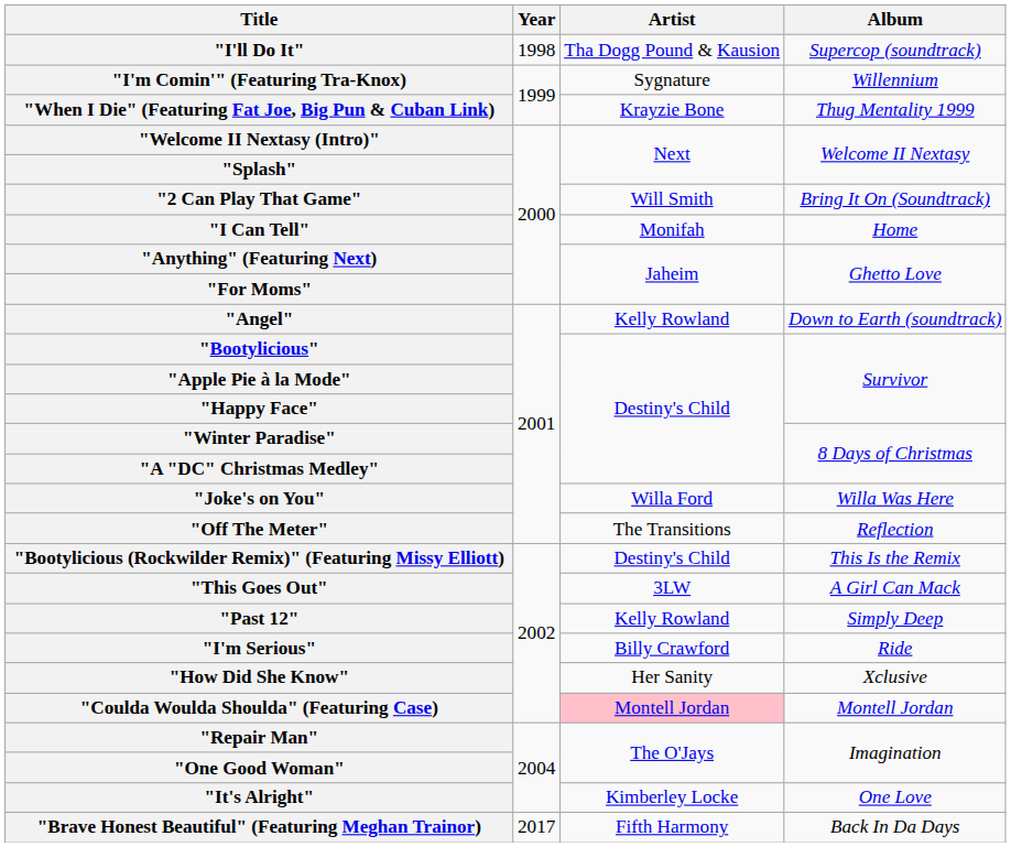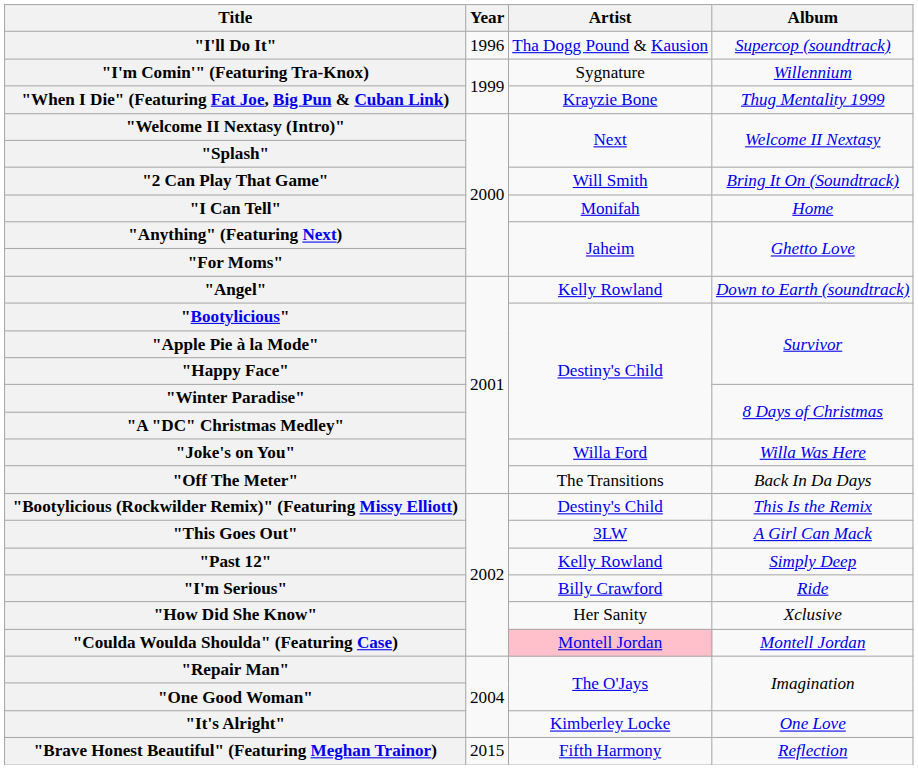 <table class="wikitable plainrowheaders" style="text-align:center;">
 <tr>
 <th scope="col" style="width:26.5em;">Title</th>
 <th scope="col">Year</th>
 <th scope="col">Artist</th>
 <th scope="col">Album</th>
 </tr>
 <tr>
 <th scope="row">"I'll Do It"</th>
-<td>1998</td>
+<td>1996</td>
 <td><a href='#'>Tha Dogg Pound</a> & <a href='#'>Kausion</a></td>
 <td><em><a href='#'>Supercop (soundtrack)</a></em></td>
 </tr>
 <tr>
 <th scope="row">"I'm Comin'" (Featuring Tra-Knox)</th>
 <td rowspan="2">1999</td>
 <td>Sygnature</td>
 <td><em><a href='#'>Willennium</a></em></td>
 </tr>
 <tr>
 <th scope="row">"When I Die" (Featuring <a href='#'>Fat Joe</a>, <a href='#'>Big Pun</a> & <a href='#'>Cuban Link</a>)</th>
 <td><a href='#'>Krayzie Bone</a></td>
 <td><em><a href='#'>Thug Mentality 1999</a></em></td>
 </tr>
 <tr>
 <th scope="row">"Welcome II Nextasy (Intro)"</th>
 <td rowspan="6">2000</td>
 <td rowspan="2"><a href='#'>Next</a></td>
 <td rowspan="2"><em><a href='#'>Welcome II Nextasy</a></em></td>
 </tr>
 <tr>
 <th scope="row">"Splash"</th>
 </tr>
 <tr>
 <th scope="row">"2 Can Play That Game"</th>
 <td><a href='#'>Will Smith</a></td>
 <td><em><a href='#'>Bring It On (Soundtrack)</a></em></td>
 </tr>
 <tr>
 <th scope="row">"I Can Tell"</th>
 <td><a href='#'>Monifah</a></td>
 <td><em><a href='#'>Home</a></em></td>
 </tr>
 <tr>
 <th scope="row">"Anything" (Featuring <a href='#'>Next</a>)</th>
 <td rowspan="2"><a href='#'>Jaheim</a></td>
 <td rowspan="2"><em><a href='#'>Ghetto Love</a></em></td>
 </tr>
 <tr>
 <th scope="row">"For Moms"</th>
 </tr>
 <tr>
 <th scope="row">"Angel"</th>
 <td rowspan="8">2001</td>
 <td><a href='#'>Kelly Rowland</a></td>
 <td><em><a href='#'>Down to Earth (soundtrack)</a></em></td>
 </tr>
 <tr>
 <th scope="row">"<a href='#'>Bootylicious</a>"</th>
 <td rowspan="5"><a href='#'>Destiny's Child</a></td>
 <td rowspan="3"><em><a href='#'>Survivor</a></em></td>
 </tr>
 <tr>
 <th scope="row">"Apple Pie à la Mode"</th>
 </tr>
 <tr>
 <th scope="row">"Happy Face"</th>
 </tr>
 <tr>
 <th scope="row">"Winter Paradise"</th>
 <td rowspan="2"><em><a href='#'>8 Days of Christmas</a></em></td>
 </tr>
 <tr>
 <th scope="row">"A "DC" Christmas Medley"</th>
 </tr>
 <tr>
 <th scope="row">"Joke's on You"</th>
 <td><a href='#'>Willa Ford</a></td>
 <td><em><a href='#'>Willa Was Here</a></em></td>
 </tr>
 <tr>
 <th scope="row">"Off The Meter"</th>
 <td>The Transitions</td>
-<td><em><a href='#'>Reflection</a></em></td>
+<td><em>Back In Da Days</em></td>
 </tr>
 <tr>
 <th scope="row">"Bootylicious (Rockwilder Remix)" (Featuring <a href='#'>Missy Elliott</a>)</th>
 <td rowspan="6">2002</td>
 <td><a href='#'>Destiny's Child</a></td>
 <td><em><a href='#'>This Is the Remix</a></em></td>
 </tr>
 <tr>
 <th scope="row">"This Goes Out"</th>
 <td><a href='#'>3LW</a></td>
 <td><em><a href='#'>A Girl Can Mack</a></em></td>
 </tr>
 <tr>
 <th scope="row">"Past 12"</th>
 <td><a href='#'>Kelly Rowland</a></td>
 <td><em><a href='#'>Simply Deep</a></em></td>
 </tr>
 <tr>
 <th scope="row">"I'm Serious"</th>
 <td><a href='#'>Billy Crawford</a></td>
 <td><em><a href='#'>Ride</a></em></td>
 </tr>
 <tr>
 <th scope="row">"How Did She Know"</th>
 <td>Her Sanity</td>
 <td><em>Xclusive</em></td>
 </tr>
 <tr>
 <th scope="row">"Coulda Woulda Shoulda" (Featuring <a href='#'>Case</a>)</th>
 <td style="background: pink;"><a href='#'>Montell Jordan</a></td>
 <td><em><a href='#'>Montell Jordan</a></em></td>
 </tr>
 <tr>
 <th scope="row">"Repair Man"</th>
 <td rowspan="3">2004</td>
 <td rowspan="2"><a href='#'>The O'Jays</a></td>
 <td rowspan="2"><em>Imagination</em></td>
 </tr>
 <tr>
 <th scope="row">"One Good Woman" </th>
 </tr>
 <tr>
 <th scope="row">"It's Alright"</th>
 <td><a href='#'>Kimberley Locke</a></td>
 <td><em><a href='#'>One Love</a></em></td>
 </tr>
 <tr>
 <th scope="row">"Brave Honest Beautiful" (Featuring <a href='#'>Meghan Trainor</a>)</th>
-<td>2017</td>
+<td>2015</td>
 <td><a href='#'>Fifth Harmony</a></td>
-<td><em>Back In Da Days</em></td>
+<td><em><a href='#'>Reflection</a></em></td>
 </tr>
 <tr>
 </tr>
 </table>
